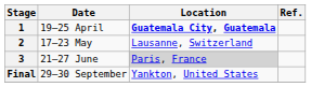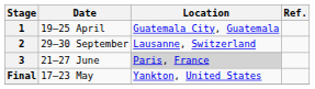 <table class="wikitable">
 <tr>
 <th>Stage</th>
 <th>Date</th>
 <th>Location</th>
 <th>Ref.</th>
 </tr>
 <tr>
 <th>1</th>
 <td>19–25 April</td>
-<td><strong> <a href='#'>Guatemala City</a>, <a href='#'>Guatemala</a></strong></td>
+<td> <a href='#'>Guatemala City</a>, <a href='#'>Guatemala</a></td>
 <td></td>
 </tr>
 <tr>
 <th>2</th>
-<td>17–23 May</td>
+<td>29–30 September</td>
 <td> <a href='#'>Lausanne</a>, <a href='#'>Switzerland</a></td>
 <td></td>
 </tr>
 <tr>
 <th>3</th>
 <td>21–27 June</td>
 <td style="background: lightgrey;"> <a href='#'>Paris</a>, <a href='#'>France</a></td>
 <td></td>
 </tr>
 <tr>
 <th>Final</th>
-<td>29–30 September</td>
+<td>17–23 May</td>
 <td> <a href='#'>Yankton</a>, <a href='#'>United States</a></td>
 <td></td>
 </tr>
 <tr>
 </tr>
 </table>
